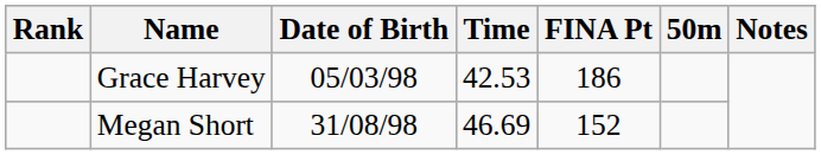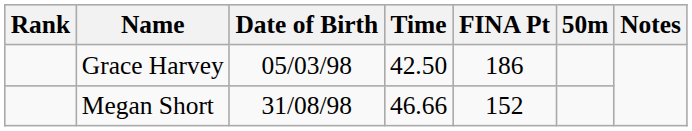 <table class="wikitable sortable" style="text-align:center">
 <tr>
 <th>Rank</th>
 <th>Name</th>
 <th>Date of Birth</th>
 <th>Time</th>
 <th>FINA Pt</th>
 <th>50m</th>
 <th>Notes</th>
 </tr>
 <tr>
 <td></td>
 <td align=left> Grace Harvey</td>
 <td>05/03/98</td>
-<td>42.53</td>
+<td>42.50</td>
 <td>186</td>
 <td></td>
 </tr>
 <tr>
 <td></td>
 <td align=left> Megan Short</td>
 <td>31/08/98</td>
-<td>46.69</td>
+<td>46.66</td>
 <td>152</td>
 <td></td>
 </tr>
 </table>
